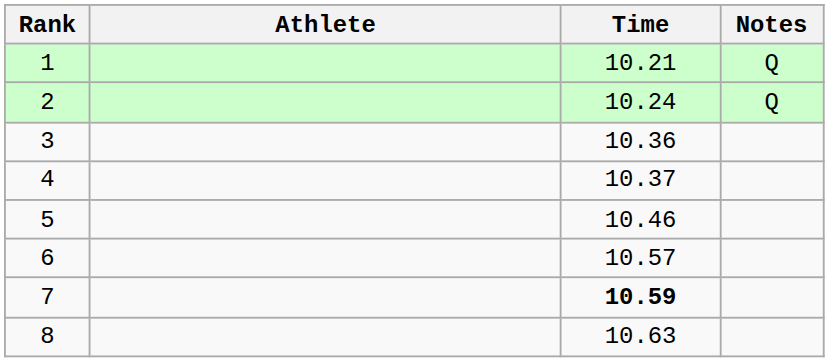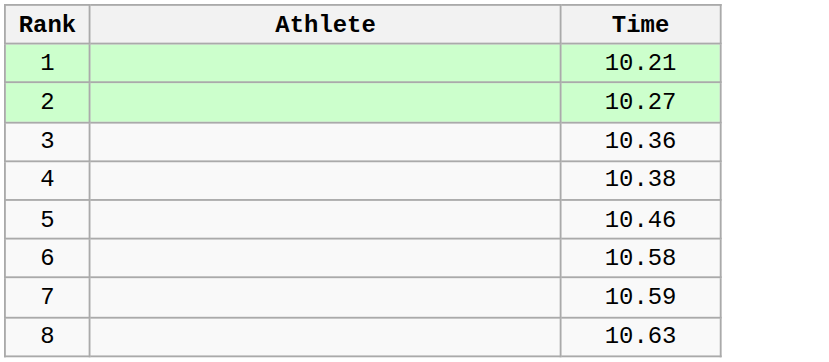 <table class="wikitable" style="text-align:center">
 <tr>
 <th width=40>Rank</th>
 <th width=250>Athlete</th>
 <th width=80>Time</th>
-<th width=50>Notes</th>
 </tr>
 <tr bgcolor="ccffcc">
 <td>1</td>
 <td align=left></td>
 <td>10.21</td>
-<td>Q</td>
 </tr>
 <tr bgcolor="ccffcc">
 <td>2</td>
 <td align=left></td>
-<td>10.24</td>
-<td>Q</td>
+<td>10.27</td>
 </tr>
 <tr>
 <td>3</td>
 <td align=left></td>
 <td>10.36</td>
-<td></td>
 </tr>
 <tr>
 <td>4</td>
 <td align=left></td>
-<td>10.37</td>
-<td></td>
+<td>10.38</td>
 </tr>
 <tr>
 <td>5</td>
 <td align=left></td>
 <td>10.46</td>
-<td></td>
 </tr>
 <tr>
 <td>6</td>
 <td align=left></td>
-<td>10.57</td>
-<td></td>
+<td>10.58</td>
 </tr>
 <tr>
 <td>7</td>
 <td align=left></td>
-<td><strong>10.59</strong></td>
-<td></td>
+<td>10.59</td>
 </tr>
 <tr>
 <td>8</td>
 <td align=left></td>
 <td>10.63</td>
-<td></td>
 </tr>
 </table>
